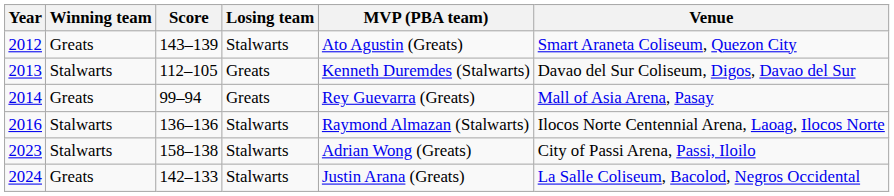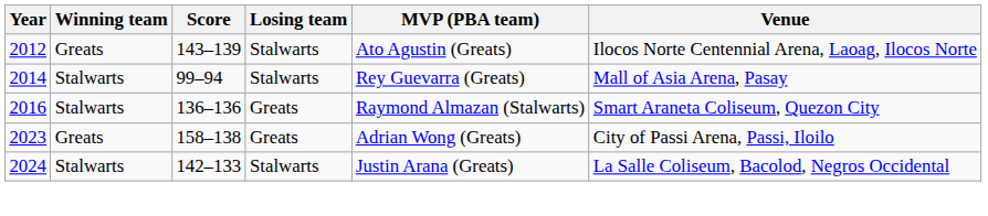 <table class=wikitable>
 <tr>
 <th>Year</th>
 <th>Winning team</th>
 <th>Score</th>
 <th>Losing team</th>
 <th>MVP (PBA team)</th>
 <th>Venue</th>
 </tr>
 <tr>
 <td><a href='#'>2012</a></td>
 <td>Greats</td>
 <td>143–139</td>
 <td>Stalwarts</td>
 <td><a href='#'>Ato Agustin</a> (Greats)</td>
-<td><a href='#'>Smart Araneta Coliseum</a>, <a href='#'>Quezon City</a></td>
-</tr>
-<tr>
-<td><a href='#'>2013</a></td>
-<td>Stalwarts</td>
-<td>112–105</td>
-<td>Greats</td>
-<td><a href='#'>Kenneth Duremdes</a> (Stalwarts)</td>
-<td>Davao del Sur Coliseum, <a href='#'>Digos</a>, <a href='#'>Davao del Sur</a></td>
+<td>Ilocos Norte Centennial Arena, <a href='#'>Laoag</a>, <a href='#'>Ilocos Norte</a></td>
 </tr>
 <tr>
 <td><a href='#'>2014</a></td>
-<td>Greats</td>
+<td>Stalwarts</td>
 <td>99–94</td>
-<td>Greats</td>
+<td>Stalwarts</td>
 <td><a href='#'>Rey Guevarra</a> (Greats)</td>
 <td><a href='#'>Mall of Asia Arena</a>, <a href='#'>Pasay</a></td>
 </tr>
 <tr>
 <td><a href='#'>2016</a></td>
 <td>Stalwarts</td>
 <td>136–136</td>
-<td>Stalwarts</td>
+<td>Greats</td>
 <td><a href='#'>Raymond Almazan</a> (Stalwarts)</td>
-<td>Ilocos Norte Centennial Arena, <a href='#'>Laoag</a>, <a href='#'>Ilocos Norte</a></td>
+<td><a href='#'>Smart Araneta Coliseum</a>, <a href='#'>Quezon City</a></td>
 </tr>
 <tr>
 <td><a href='#'>2023</a></td>
-<td>Stalwarts</td>
+<td>Greats</td>
 <td>158–138</td>
-<td>Stalwarts</td>
+<td>Greats</td>
 <td><a href='#'>Adrian Wong</a> (Greats)</td>
 <td>City of Passi Arena, <a href='#'>Passi, Iloilo</a></td>
 </tr>
 <tr>
 <td><a href='#'>2024</a></td>
-<td>Greats</td>
+<td>Stalwarts</td>
 <td>142–133</td>
 <td>Stalwarts</td>
 <td><a href='#'>Justin Arana</a> (Greats)</td>
 <td><a href='#'>La Salle Coliseum</a>, <a href='#'>Bacolod</a>, <a href='#'>Negros Occidental</a></td>
 </tr>
 </table>
